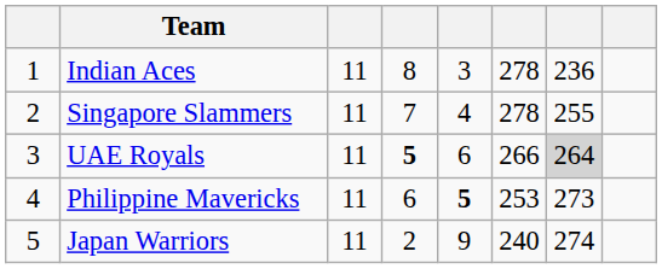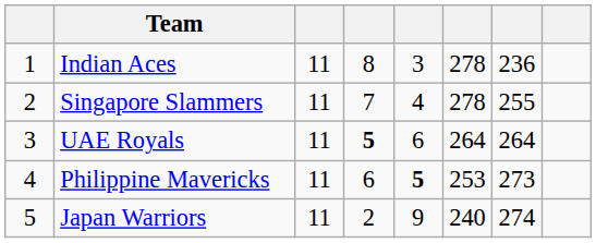 <table class="wikitable sortable" style="text-align: center">
 <tr>
 <th style="width:25px"></th>
 <th style="width:150px">Team</th>
 <th style="width:25px"></th>
 <th style="width:25px"></th>
 <th style="width:25px"></th>
 <th style="width:25px"></th>
 <th style="width:25px"></th>
 <th style="width:25px"></th>
 </tr>
 <tr>
 <td>1</td>
 <td style="text-align: left"> <a href='#'>Indian Aces</a></td>
 <td>11</td>
 <td>8</td>
 <td>3</td>
 <td>278</td>
 <td>236</td>
 <td></td>
 </tr>
 <tr>
 <td>2</td>
 <td style="text-align: left"> <a href='#'>Singapore Slammers</a></td>
 <td>11</td>
 <td>7</td>
 <td>4</td>
 <td>278</td>
 <td>255</td>
 <td></td>
 </tr>
 <tr>
 <td>3</td>
 <td style="text-align: left"> <a href='#'>UAE Royals</a></td>
 <td>11</td>
 <td><strong>5</strong></td>
 <td>6</td>
-<td>266</td>
-<td style="background: lightgrey;">264</td>
+<td>264</td>
+<td>264</td>
 <td></td>
 </tr>
 <tr>
 <td>4</td>
 <td style="text-align: left"> <a href='#'>Philippine Mavericks</a></td>
 <td>11</td>
 <td>6</td>
 <td><strong>5</strong></td>
 <td>253</td>
 <td>273</td>
 <td></td>
 </tr>
 <tr>
 <td>5</td>
 <td style="text-align: left"> <a href='#'>Japan Warriors</a></td>
 <td>11</td>
 <td>2</td>
 <td>9</td>
 <td>240</td>
 <td>274</td>
 <td></td>
 </tr>
 </table>
